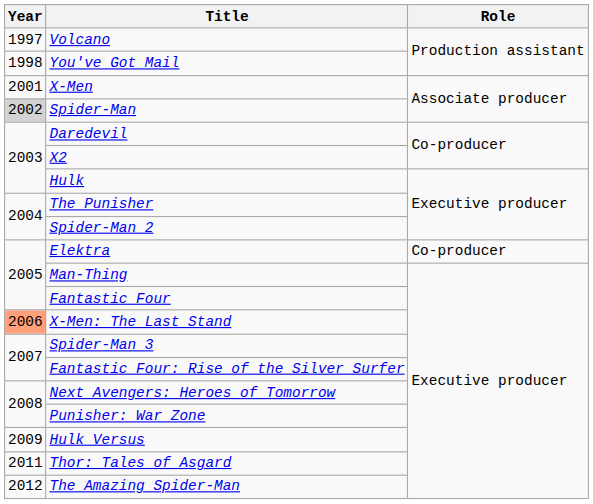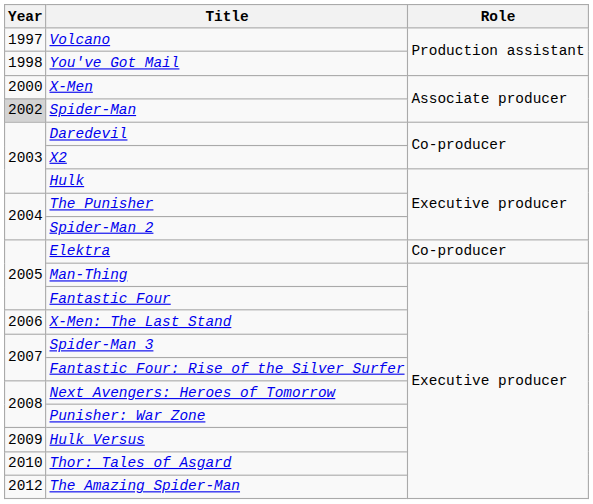 <table class="wikitable sortable">
 <tr>
 <th>Year</th>
 <th>Title</th>
 <th>Role</th>
 </tr>
 <tr>
 <td>1997</td>
 <td><em><a href='#'>Volcano</a></em></td>
 <td rowspan="2">Production assistant</td>
 </tr>
 <tr>
 <td>1998</td>
 <td><em><a href='#'>You've Got Mail</a></em></td>
 </tr>
 <tr>
-<td>2001</td>
+<td>2000</td>
 <td><em><a href='#'>X-Men</a></em></td>
 <td rowspan="2">Associate producer</td>
 </tr>
 <tr>
 <td style="background: lightgrey;">2002</td>
 <td><em><a href='#'>Spider-Man</a></em></td>
 </tr>
 <tr>
 <td rowspan="3">2003</td>
 <td><em><a href='#'>Daredevil</a></em></td>
 <td rowspan="2">Co-producer</td>
 </tr>
 <tr>
 <td><em><a href='#'>X2</a></em></td>
 </tr>
 <tr>
 <td><em><a href='#'>Hulk</a></em></td>
 <td rowspan="3">Executive producer</td>
 </tr>
 <tr>
 <td rowspan="2">2004</td>
 <td><em><a href='#'>The Punisher</a></em></td>
 </tr>
 <tr>
 <td><em><a href='#'>Spider-Man 2</a></em></td>
 </tr>
 <tr>
 <td rowspan="3">2005</td>
 <td><em><a href='#'>Elektra</a></em></td>
 <td>Co-producer</td>
 </tr>
 <tr>
 <td><em><a href='#'>Man-Thing</a></em></td>
 <td rowspan="10">Executive producer</td>
 </tr>
 <tr>
 <td><em><a href='#'>Fantastic Four</a></em></td>
 </tr>
 <tr>
-<td style="background: lightsalmon;">2006</td>
+<td>2006</td>
 <td><em><a href='#'>X-Men: The Last Stand</a></em></td>
 </tr>
 <tr>
 <td rowspan="2">2007</td>
 <td><em><a href='#'>Spider-Man 3</a></em></td>
 </tr>
 <tr>
 <td><em><a href='#'>Fantastic Four: Rise of the Silver Surfer</a></em></td>
 </tr>
 <tr>
 <td rowspan="2">2008</td>
 <td><em><a href='#'>Next Avengers: Heroes of Tomorrow</a></em></td>
 </tr>
 <tr>
 <td><em><a href='#'>Punisher: War Zone</a></em></td>
 </tr>
 <tr>
 <td>2009</td>
 <td><em><a href='#'>Hulk Versus</a></em></td>
 </tr>
 <tr>
-<td>2011</td>
+<td>2010</td>
 <td><em><a href='#'>Thor: Tales of Asgard</a></em></td>
 </tr>
 <tr>
 <td>2012</td>
 <td><em><a href='#'>The Amazing Spider-Man</a></em></td>
 </tr>
 </table>
